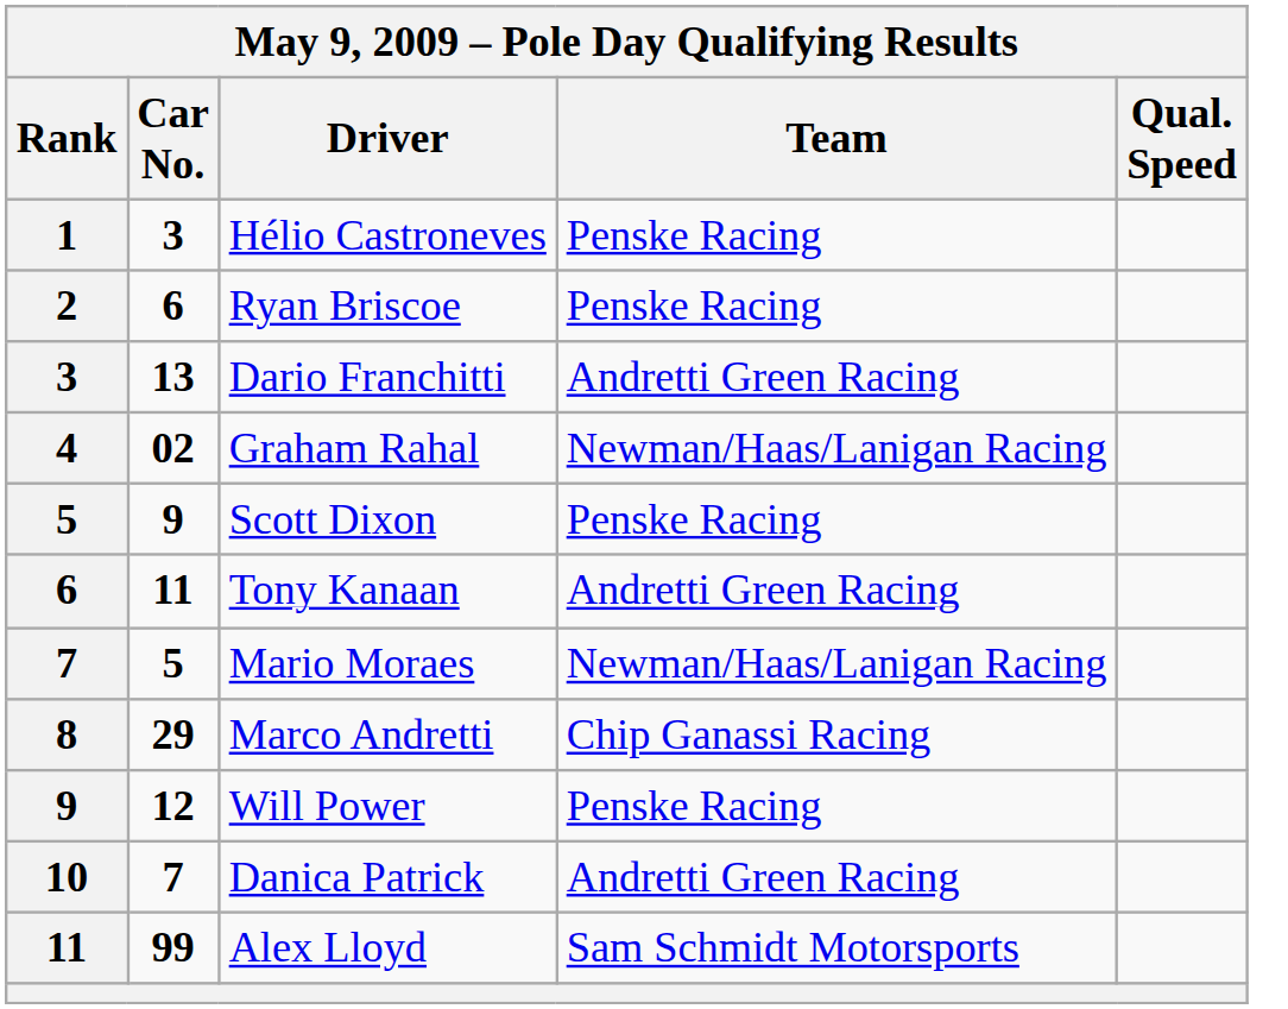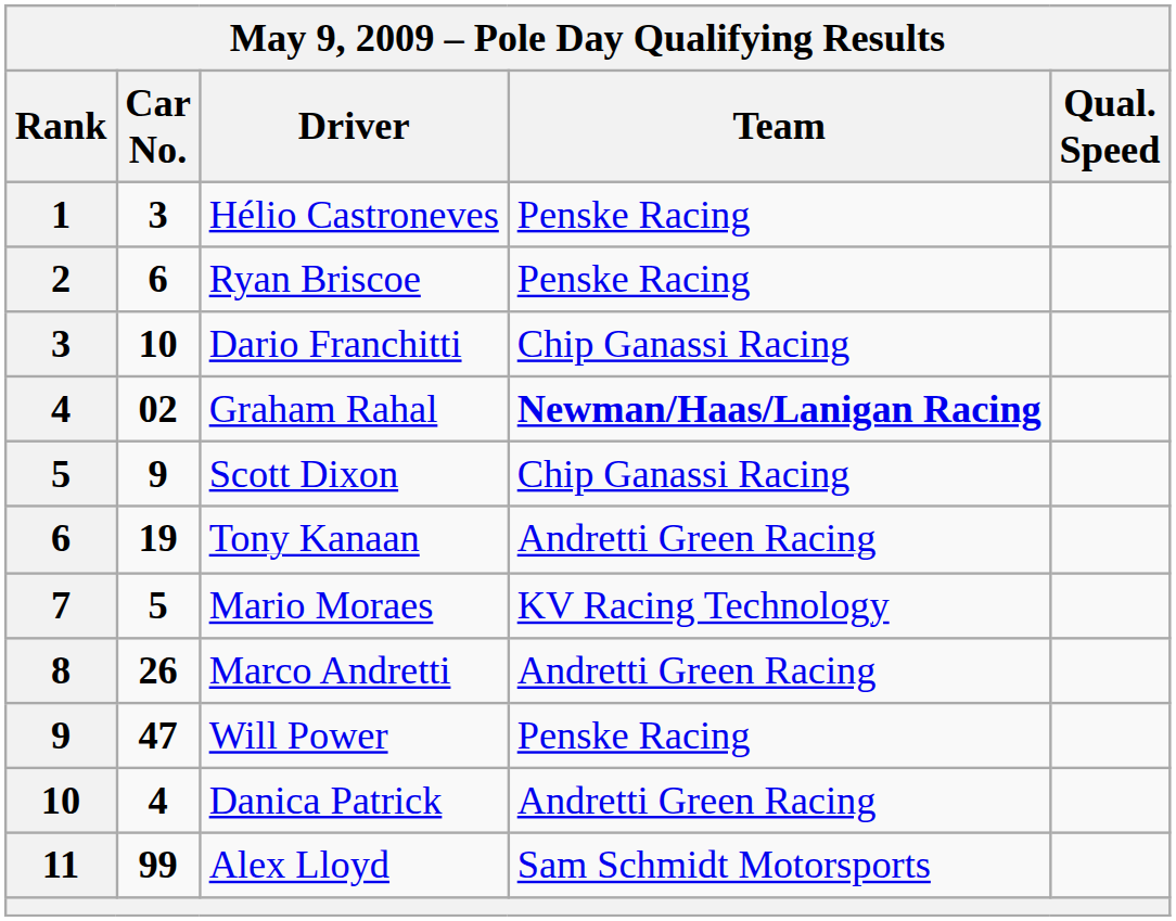 <table class="wikitable" style="font-size:95%;">
 <tr>
 <th colspan=9>May 9, 2009 – Pole Day Qualifying Results</th>
 </tr>
 <tr>
 <th>Rank</th>
 <th>Car<br>No.</th>
 <th>Driver</th>
 <th>Team</th>
 <th>Qual.<br>Speed</th>
 </tr>
 <tr>
 <th>1</th>
 <td align="center"><strong>3</strong></td>
 <td> <a href='#'>Hélio Castroneves</a></td>
 <td><a href='#'>Penske Racing</a></td>
 <td align=center></td>
 </tr>
 <tr>
 <th>2</th>
 <td align=center><strong>6</strong></td>
 <td> <a href='#'>Ryan Briscoe</a></td>
 <td><a href='#'>Penske Racing</a></td>
 <td align=center></td>
 </tr>
 <tr>
 <th>3</th>
-<td align=center><strong>13</strong></td>
+<td align=center><strong>10</strong></td>
 <td> <a href='#'>Dario Franchitti</a></td>
-<td><a href='#'>Andretti Green Racing</a></td>
+<td><a href='#'>Chip Ganassi Racing</a></td>
 <td align=center></td>
 </tr>
 <tr>
 <th>4</th>
 <td align=center><strong>02</strong></td>
 <td> <a href='#'>Graham Rahal</a></td>
-<td><a href='#'>Newman/Haas/Lanigan Racing</a></td>
+<td><strong><a href='#'>Newman/Haas/Lanigan Racing</a></strong></td>
 <td align=center></td>
 </tr>
 <tr>
 <th>5</th>
 <td align=center><strong>9</strong></td>
 <td> <a href='#'>Scott Dixon</a></td>
-<td><a href='#'>Penske Racing</a></td>
+<td><a href='#'>Chip Ganassi Racing</a></td>
 <td align=center></td>
 </tr>
 <tr>
 <th>6</th>
-<td align=center><strong>11</strong></td>
+<td align=center><strong>19</strong></td>
 <td> <a href='#'>Tony Kanaan</a></td>
 <td><a href='#'>Andretti Green Racing</a></td>
 <td align=center></td>
 </tr>
 <tr>
 <th>7</th>
 <td align=center><strong>5</strong></td>
 <td> <a href='#'>Mario Moraes</a></td>
-<td><a href='#'>Newman/Haas/Lanigan Racing</a></td>
+<td><a href='#'>KV Racing Technology</a></td>
 <td align=center></td>
 </tr>
 <tr>
 <th>8</th>
-<td align=center><strong>29</strong></td>
+<td align=center><strong>26</strong></td>
 <td> <a href='#'>Marco Andretti</a></td>
-<td><a href='#'>Chip Ganassi Racing</a></td>
+<td><a href='#'>Andretti Green Racing</a></td>
 <td align=center></td>
 </tr>
 <tr>
 <th>9</th>
-<td align=center><strong>12</strong></td>
+<td align=center><strong>47</strong></td>
 <td> <a href='#'>Will Power</a></td>
 <td><a href='#'>Penske Racing</a></td>
 <td align=center></td>
 </tr>
 <tr>
 <th>10</th>
-<td align=center><strong>7</strong></td>
+<td align=center><strong>4</strong></td>
 <td> <a href='#'>Danica Patrick</a></td>
 <td><a href='#'>Andretti Green Racing</a></td>
 <td align=center></td>
 </tr>
 <tr>
 <th>11</th>
 <td align=center><strong>99</strong></td>
 <td> <a href='#'>Alex Lloyd</a></td>
 <td><a href='#'>Sam Schmidt Motorsports</a></td>
 <td align=center></td>
 </tr>
 <tr>
 <th colspan=5></th>
 </tr>
 </table>
